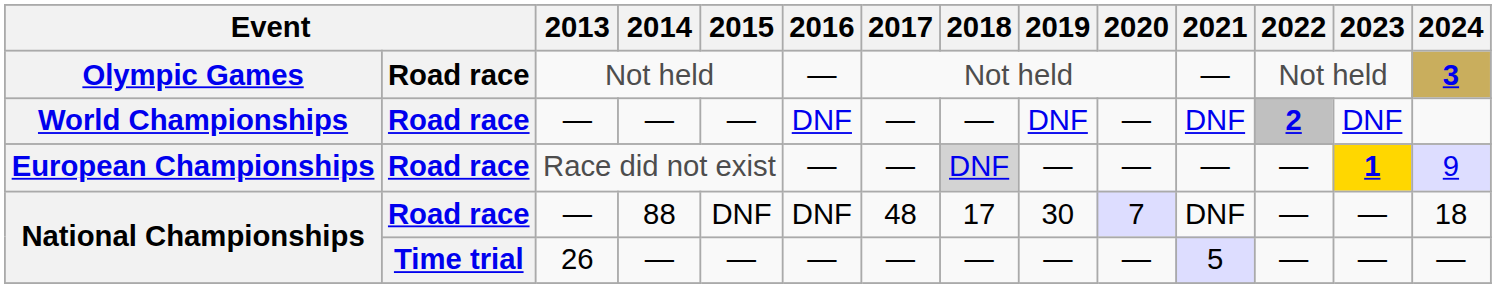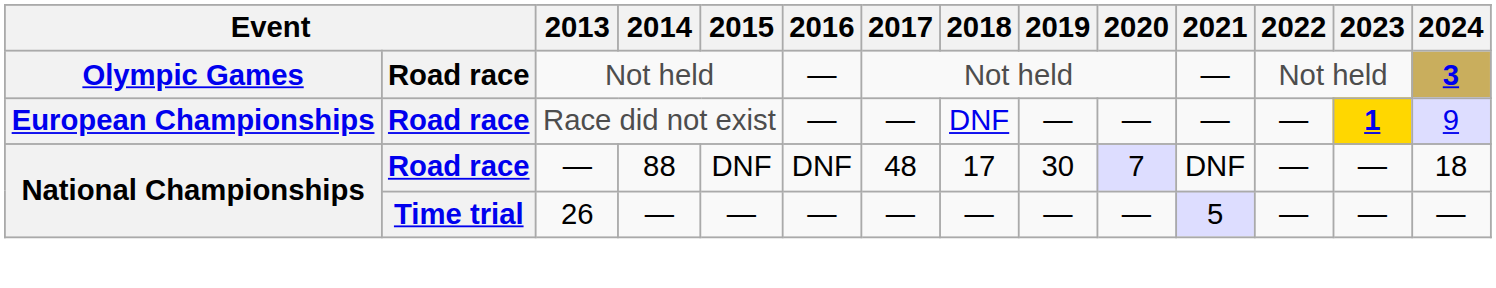 <table class="wikitable plainrowheaders">
 <tr>
 <th colspan="2" scope="col">Event</th>
 <th scope="col">2013</th>
 <th scope="col">2014</th>
 <th scope="col">2015</th>
 <th scope="col">2016</th>
 <th scope="col">2017</th>
 <th scope="col">2018</th>
 <th scope="col">2019</th>
 <th scope="col">2020</th>
 <th scope="col">2021</th>
 <th scope="col">2022</th>
 <th scope="col">2023</th>
 <th scope="col">2024</th>
 </tr>
 <tr style="text-align:center;">
 <th scope="row"> <a href='#'>Olympic Games</a></th>
 <th scope="row">Road race</th>
 <td style="color:#4d4d4d;" colspan=3>Not held</td>
 <td>—</td>
 <td style="color:#4d4d4d;" colspan=4>Not held</td>
 <td>—</td>
 <td style="color:#4d4d4d;" colspan=2>Not held</td>
 <td style="background:#C9AE5D;"><a href='#'><strong>3</strong></a></td>
 </tr>
 <tr style="text-align:center;">
-<th scope="row"> <a href='#'>World Championships</a></th>
-<th scope="row"><a href='#'>Road race</a></th>
-<td>—</td>
-<td>—</td>
-<td>—</td>
-<td><a href='#'>DNF</a></td>
-<td>—</td>
-<td>—</td>
-<td><a href='#'>DNF</a></td>
-<td>—</td>
-<td><a href='#'>DNF</a></td>
-<td style="background:silver;"><a href='#'><strong>2</strong></a></td>
-<td><a href='#'>DNF</a></td>
-<td></td>
-</tr>
-<tr style="text-align:center;">
 <th scope="row"> <a href='#'>European Championships</a></th>
 <th scope="row"><a href='#'>Road race</a></th>
 <td style="color:#4d4d4d;" colspan=3>Race did not exist</td>
 <td>—</td>
 <td>—</td>
-<td style="background: lightgrey;"><a href='#'>DNF</a></td>
+<td><a href='#'>DNF</a></td>
 <td>—</td>
 <td>—</td>
 <td>—</td>
 <td>—</td>
 <td style="background:gold;"><a href='#'><strong>1</strong></a></td>
 <td style="background:#ddf;"><a href='#'>9</a></td>
 </tr>
 <tr style="text-align:center;">
 <th scope="row" rowspan=2> National Championships</th>
 <th scope="row"><a href='#'>Road race</a></th>
 <td>—</td>
 <td>88</td>
 <td>DNF</td>
 <td>DNF</td>
 <td>48</td>
 <td>17</td>
 <td>30</td>
 <td style="background:#ddf;">7</td>
 <td>DNF</td>
 <td>—</td>
 <td>—</td>
 <td>18</td>
 </tr>
 <tr style="text-align:center;">
 <th scope="row"><a href='#'>Time trial</a></th>
 <td>26</td>
 <td>—</td>
 <td>—</td>
 <td>—</td>
 <td>—</td>
 <td>—</td>
 <td>—</td>
 <td>—</td>
 <td style="background:#ddf;">5</td>
 <td>—</td>
 <td>—</td>
 <td>—</td>
 </tr>
 </table>
